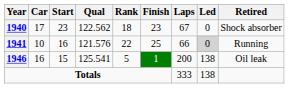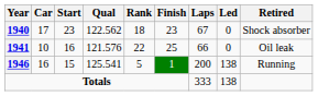 <table class="wikitable" style="text-align:center">
 <tr>
 <th>Year</th>
 <th>Car</th>
 <th>Start</th>
 <th>Qual</th>
 <th>Rank</th>
 <th>Finish</th>
 <th>Laps</th>
 <th>Led</th>
 <th>Retired</th>
 </tr>
 <tr>
 <th><a href='#'>1940</a></th>
 <td>17</td>
 <td>23</td>
 <td>122.562</td>
 <td>18</td>
 <td>23</td>
 <td>67</td>
 <td>0</td>
 <td>Shock absorber</td>
 </tr>
 <tr>
 <th><a href='#'>1941</a></th>
 <td>10</td>
 <td>16</td>
 <td>121.576</td>
 <td>22</td>
 <td>25</td>
 <td>66</td>
-<td style="background: lightgrey;">0</td>
-<td>Running</td>
+<td>0</td>
+<td>Oil leak</td>
 </tr>
 <tr>
 <th><a href='#'>1946</a></th>
 <td>16</td>
 <td>15</td>
 <td>125.541</td>
 <td>5</td>
 <td style="background:green;color:white">1</td>
 <td>200</td>
 <td>138</td>
-<td>Oil leak</td>
+<td>Running</td>
 </tr>
 <tr>
 <td colspan=6><strong>Totals</strong></td>
 <td>333</td>
 <td>138</td>
 <td></td>
 </tr>
 </table>
